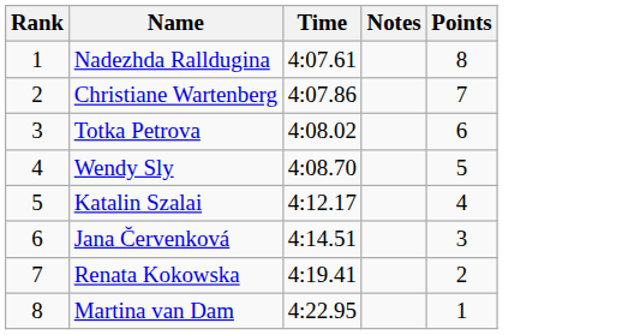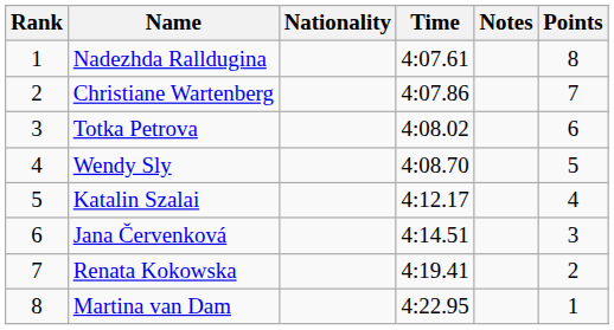 <table class="wikitable sortable" style="text-align:center">
 <tr>
 <th>Rank</th>
 <th>Name</th>
+<th>Nationality</th>
 <th>Time</th>
 <th>Notes</th>
 <th>Points</th>
 </tr>
 <tr>
 <td>1</td>
 <td align=left><a href='#'>Nadezhda Ralldugina</a></td>
+<td align=left></td>
 <td>4:07.61</td>
 <td></td>
 <td>8</td>
 </tr>
 <tr>
 <td>2</td>
 <td align=left><a href='#'>Christiane Wartenberg</a></td>
+<td align=left></td>
 <td>4:07.86</td>
 <td></td>
 <td>7</td>
 </tr>
 <tr>
 <td>3</td>
 <td align=left><a href='#'>Totka Petrova</a></td>
+<td align=left></td>
 <td>4:08.02</td>
 <td></td>
 <td>6</td>
 </tr>
 <tr>
 <td>4</td>
 <td align=left><a href='#'>Wendy Sly</a></td>
+<td align=left></td>
 <td>4:08.70</td>
 <td></td>
 <td>5</td>
 </tr>
 <tr>
 <td>5</td>
 <td align=left><a href='#'>Katalin Szalai</a></td>
+<td align=left></td>
 <td>4:12.17</td>
 <td></td>
 <td>4</td>
 </tr>
 <tr>
 <td>6</td>
 <td align=left><a href='#'>Jana Červenková</a></td>
+<td align=left></td>
 <td>4:14.51</td>
 <td></td>
 <td>3</td>
 </tr>
 <tr>
 <td>7</td>
 <td align=left><a href='#'>Renata Kokowska</a></td>
+<td align=left></td>
 <td>4:19.41</td>
 <td></td>
 <td>2</td>
 </tr>
 <tr>
 <td>8</td>
 <td align=left><a href='#'>Martina van Dam</a></td>
+<td align=left></td>
 <td>4:22.95</td>
 <td></td>
 <td>1</td>
 </tr>
 </table>
